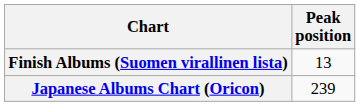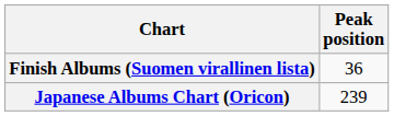 <table class="wikitable sortable plainrowheaders">
 <tr>
 <th scope="col">Chart</th>
 <th scope="col">Peak<br>position</th>
 </tr>
 <tr>
 <th scope="row">Finish Albums (<a href='#'>Suomen virallinen lista</a>)</th>
-<td align="center">13</td>
+<td align="center">36</td>
 </tr>
 <tr>
 <th scope="row"><a href='#'>Japanese Albums Chart</a> (<a href='#'>Oricon</a>)</th>
 <td align="center">239</td>
 </tr>
 </table>
